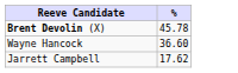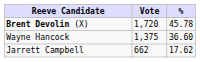 <table class="wikitable">
 <tr>
 <th style="background:#ddf; width:200px;">Reeve Candidate</th>
+<th style="background:#ddf; width:50px;">Vote</th>
 <th style="background:#ddf; width:30px;">%</th>
 </tr>
 <tr>
 <td><strong>Brent Devolin</strong> (X)</td>
+<td>1,720</td>
 <td>45.78</td>
 </tr>
 <tr>
 <td>Wayne Hancock</td>
+<td>1,375</td>
 <td>36.60</td>
 </tr>
 <tr>
 <td>Jarrett Campbell</td>
+<td>662</td>
 <td>17.62</td>
 </tr>
 </table>
